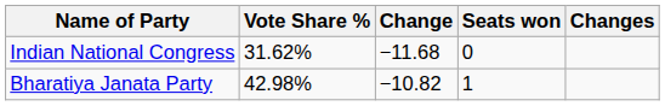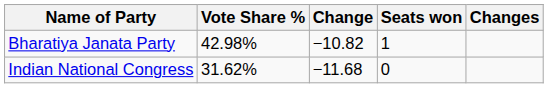 <table class="wikitable sortable">
 <tr>
 <th>Name of Party</th>
 <th>Vote Share %</th>
 <th>Change</th>
 <th>Seats won</th>
 <th>Changes</th>
 </tr>
 <tr>
+<td><a href='#'>Bharatiya Janata Party</a></td>
+<td>42.98%</td>
+<td>−10.82</td>
+<td>1</td>
+<td></td>
+</tr>
+<tr>
 <td><a href='#'>Indian National Congress</a></td>
 <td>31.62%</td>
 <td>−11.68</td>
 <td>0</td>
 <td></td>
 </tr>
-<tr>
-<td><a href='#'>Bharatiya Janata Party</a></td>
-<td>42.98%</td>
-<td>−10.82</td>
-<td>1</td>
-<td></td>
-</tr>
 </table>
